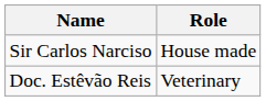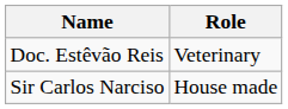 <table class="wikitable">
 <tr>
 <th>Name</th>
 <th>Role</th>
 </tr>
 <tr>
+<td>Doc. Estêvão Reis</td>
+<td>Veterinary</td>
+</tr>
+<tr>
 <td>Sir Carlos Narciso</td>
 <td>House made</td>
 </tr>
-<tr>
-<td>Doc. Estêvão Reis</td>
-<td>Veterinary</td>
-</tr>
 </table>
